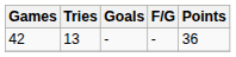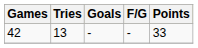 <table class="wikitable">
 <tr bgcolor=#bdb76b>
 <th>Games</th>
 <th>Tries</th>
 <th>Goals</th>
 <th>F/G</th>
 <th>Points</th>
 </tr>
 <tr>
 <td>42</td>
 <td>13</td>
 <td>-</td>
 <td>-</td>
-<td>36</td>
+<td>33</td>
 </tr>
 <tr>
 </tr>
 </table>
